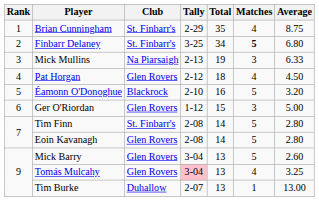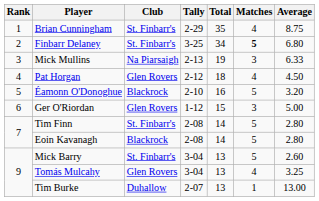 <table class="wikitable">
 <tr>
 <th>Rank</th>
 <th>Player</th>
 <th>Club</th>
 <th>Tally</th>
 <th>Total</th>
 <th>Matches</th>
 <th>Average</th>
 </tr>
 <tr>
 <td rowspan=1 align=center>1</td>
 <td><a href='#'>Brian Cunningham</a></td>
 <td><a href='#'>St. Finbarr's</a></td>
 <td align=center>2-29</td>
 <td align=center>35</td>
 <td align=center>4</td>
 <td align=center>8.75</td>
 </tr>
 <tr>
 <td rowspan=1 align=center>2</td>
 <td><a href='#'>Finbarr Delaney</a></td>
 <td><a href='#'>St. Finbarr's</a></td>
 <td align=center>3-25</td>
 <td align=center>34</td>
 <td align=center><strong>5</strong></td>
 <td align=center>6.80</td>
 </tr>
 <tr>
 <td rowspan=1 align=center>3</td>
 <td>Mick Mullins</td>
 <td><a href='#'>Na Piarsaigh</a></td>
 <td align=center>2-13</td>
 <td align=center>19</td>
 <td align=center>3</td>
 <td align=center>6.33</td>
 </tr>
 <tr>
 <td rowspan=1 align=center>4</td>
 <td><a href='#'>Pat Horgan</a></td>
 <td><a href='#'>Glen Rovers</a></td>
 <td align=center>2-12</td>
 <td align=center>18</td>
 <td align=center>4</td>
 <td align=center>4.50</td>
 </tr>
 <tr>
 <td rowspan=1 align=center>5</td>
 <td><a href='#'>Éamonn O'Donoghue</a></td>
 <td><a href='#'>Blackrock</a></td>
 <td align=center>2-10</td>
 <td align=center>16</td>
 <td align=center>5</td>
 <td align=center>3.20</td>
 </tr>
 <tr>
 <td rowspan=1 align=center>6</td>
 <td>Ger O'Riordan</td>
 <td><a href='#'>Glen Rovers</a></td>
 <td align=center>1-12</td>
 <td align=center>15</td>
 <td align=center>3</td>
 <td align=center>5.00</td>
 </tr>
 <tr>
 <td rowspan=2 align=center>7</td>
 <td>Tim Finn</td>
 <td><a href='#'>St. Finbarr's</a></td>
 <td align=center>2-08</td>
 <td align=center>14</td>
 <td align=center>5</td>
 <td align=center>2.80</td>
 </tr>
 <tr>
 <td>Eoin Kavanagh</td>
-<td><a href='#'>Glen Rovers</a></td>
+<td><a href='#'>Blackrock</a></td>
 <td align=center>2-08</td>
 <td align=center>14</td>
 <td align=center>5</td>
 <td align=center>2.80</td>
 </tr>
 <tr>
 <td rowspan=3 align=center>9</td>
 <td>Mick Barry</td>
-<td><a href='#'>Glen Rovers</a></td>
+<td><a href='#'>St. Finbarr's</a></td>
 <td align=center>3-04</td>
 <td align=center>13</td>
 <td align=center>5</td>
 <td align=center>2.60</td>
 </tr>
 <tr>
 <td><a href='#'>Tomás Mulcahy</a></td>
 <td><a href='#'>Glen Rovers</a></td>
-<td align=center style="background: pink;">3-04</td>
+<td align=center>3-04</td>
 <td align=center>13</td>
 <td align=center>4</td>
 <td align=center>3.25</td>
 </tr>
 <tr>
 <td>Tim Burke</td>
 <td><a href='#'>Duhallow</a></td>
 <td align=center>2-07</td>
 <td align=center>13</td>
 <td align=center>1</td>
 <td align=center>13.00</td>
 </tr>
 </table>
